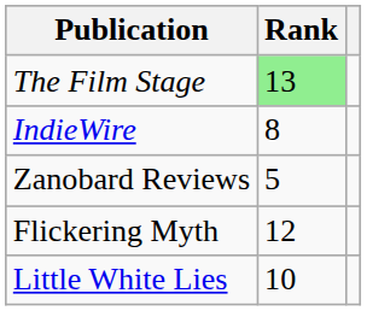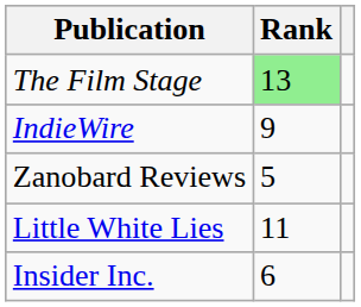 <table class="wikitable">
 <tr>
 <th>Publication</th>
 <th>Rank</th>
 <th></th>
 </tr>
 <tr>
 <td><em>The Film Stage</em></td>
 <td style="background: lightgreen;">13</td>
 <td></td>
 </tr>
 <tr>
 <td><em><a href='#'>IndieWire</a></em></td>
-<td>8</td>
+<td>9</td>
 <td></td>
 </tr>
 <tr>
 <td>Zanobard Reviews</td>
 <td>5</td>
 <td></td>
 </tr>
 <tr>
-<td>Flickering Myth</td>
-<td>12</td>
+<td><a href='#'>Little White Lies</a></td>
+<td>11</td>
 <td></td>
 </tr>
 <tr>
-<td><a href='#'>Little White Lies</a></td>
-<td>10</td>
+<td><a href='#'>Insider Inc.</a></td>
+<td>6</td>
 <td></td>
 </tr>
 </table>
